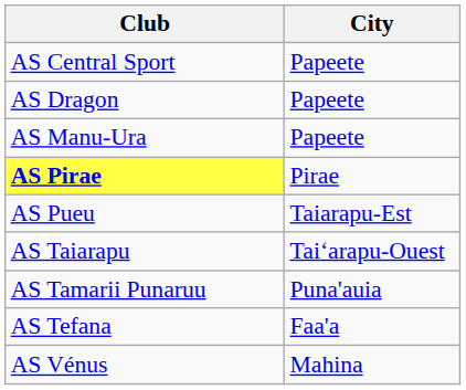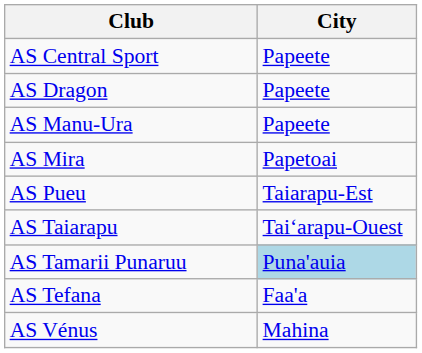 <table class="wikitable">
 <tr>
 <th width="180px">Club</th>
 <th width="110px">City</th>
 </tr>
 <tr>
 <td><a href='#'>AS Central Sport</a></td>
 <td><a href='#'>Papeete</a></td>
 </tr>
 <tr>
 <td><a href='#'>AS Dragon</a></td>
 <td><a href='#'>Papeete</a></td>
 </tr>
 <tr>
 <td><a href='#'>AS Manu-Ura</a></td>
 <td><a href='#'>Papeete</a></td>
 </tr>
 <tr>
-<td bgcolor=#ffff44><strong><a href='#'>AS Pirae</a></strong></td>
-<td><a href='#'>Pirae</a></td>
+<td><a href='#'>AS Mira</a></td>
+<td><a href='#'>Papetoai</a></td>
 </tr>
 <tr>
 <td><a href='#'>AS Pueu</a></td>
 <td><a href='#'>Taiarapu-Est</a></td>
 </tr>
 <tr>
 <td><a href='#'>AS Taiarapu</a></td>
 <td><a href='#'>Taiʻarapu-Ouest</a></td>
 </tr>
 <tr>
 <td><a href='#'>AS Tamarii Punaruu</a></td>
-<td><a href='#'>Puna'auia</a></td>
+<td style="background: lightblue;"><a href='#'>Puna'auia</a></td>
 </tr>
 <tr>
 <td><a href='#'>AS Tefana</a></td>
 <td><a href='#'>Faa'a</a></td>
 </tr>
 <tr>
 <td><a href='#'>AS Vénus</a></td>
 <td><a href='#'>Mahina</a></td>
 </tr>
 </table>
